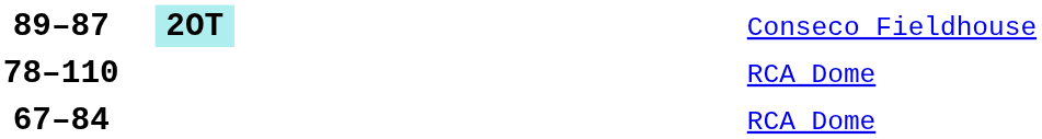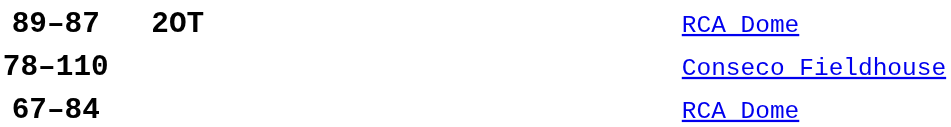 <table style="text-align:center">
 <tr>
 <th width=200></th>
 <th width=30></th>
 <th width=70></th>
 <th width=30></th>
 <th width=200></th>
 <th></th>
 </tr>
 <tr>
 <td align=right><strong></strong></td>
 <td></td>
 <td><strong> 89–87 </strong></td>
-<td style="background: paleturquoise;"><strong>2OT</strong></td>
+<td><strong>2OT</strong></td>
 <td align=left><strong></strong></td>
-<td align=left><small><a href='#'>Conseco Fieldhouse</a></small></td>
+<td align=left><small><a href='#'>RCA Dome</a></small></td>
 </tr>
 <tr>
 <td align=right><strong></strong></td>
 <td></td>
 <td><strong>78–110</strong></td>
 <td></td>
 <td align=left><strong></strong></td>
-<td align=left><small><a href='#'>RCA Dome</a></small></td>
+<td align=left><small><a href='#'>Conseco Fieldhouse</a></small></td>
 </tr>
 <tr>
 <td align=right><strong></strong></td>
 <td></td>
 <td><strong> 67–84 </strong></td>
 <td></td>
 <td align=left><strong></strong></td>
 <td align=left><small><a href='#'>RCA Dome</a></small></td>
 </tr>
 </table>
